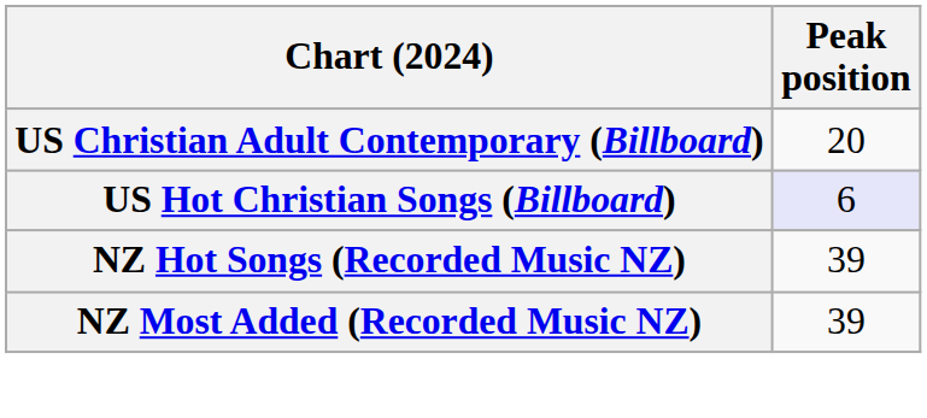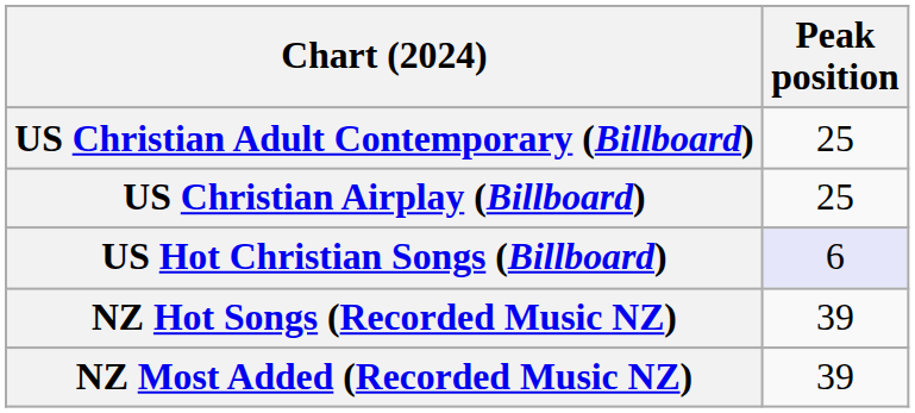 <table class="wikitable sortable plainrowheaders" style="text-align:center">
 <tr>
 <th scope="col">Chart (2024)</th>
 <th scope="col">Peak<br>position</th>
 </tr>
 <tr>
 <th scope="row">US <a href='#'>Christian Adult Contemporary</a> (<em><a href='#'>Billboard</a></em>)</th>
-<td>20</td>
+<td>25</td>
+</tr>
+<tr>
+<th scope="row">US <a href='#'>Christian Airplay</a> (<em><a href='#'>Billboard</a></em>)</th>
+<td>25</td>
 </tr>
 <tr>
 <th scope="row">US <a href='#'>Hot Christian Songs</a> (<em><a href='#'>Billboard</a></em>)</th>
 <td style="background: lavender;">6</td>
 </tr>
 <tr>
 <th scope="row">NZ <a href='#'>Hot Songs</a> (<a href='#'>Recorded Music NZ</a>)</th>
 <td>39</td>
 </tr>
 <tr>
 <th scope="row">NZ <a href='#'>Most Added</a> (<a href='#'>Recorded Music NZ</a>)</th>
 <td>39</td>
 </tr>
 </table>
